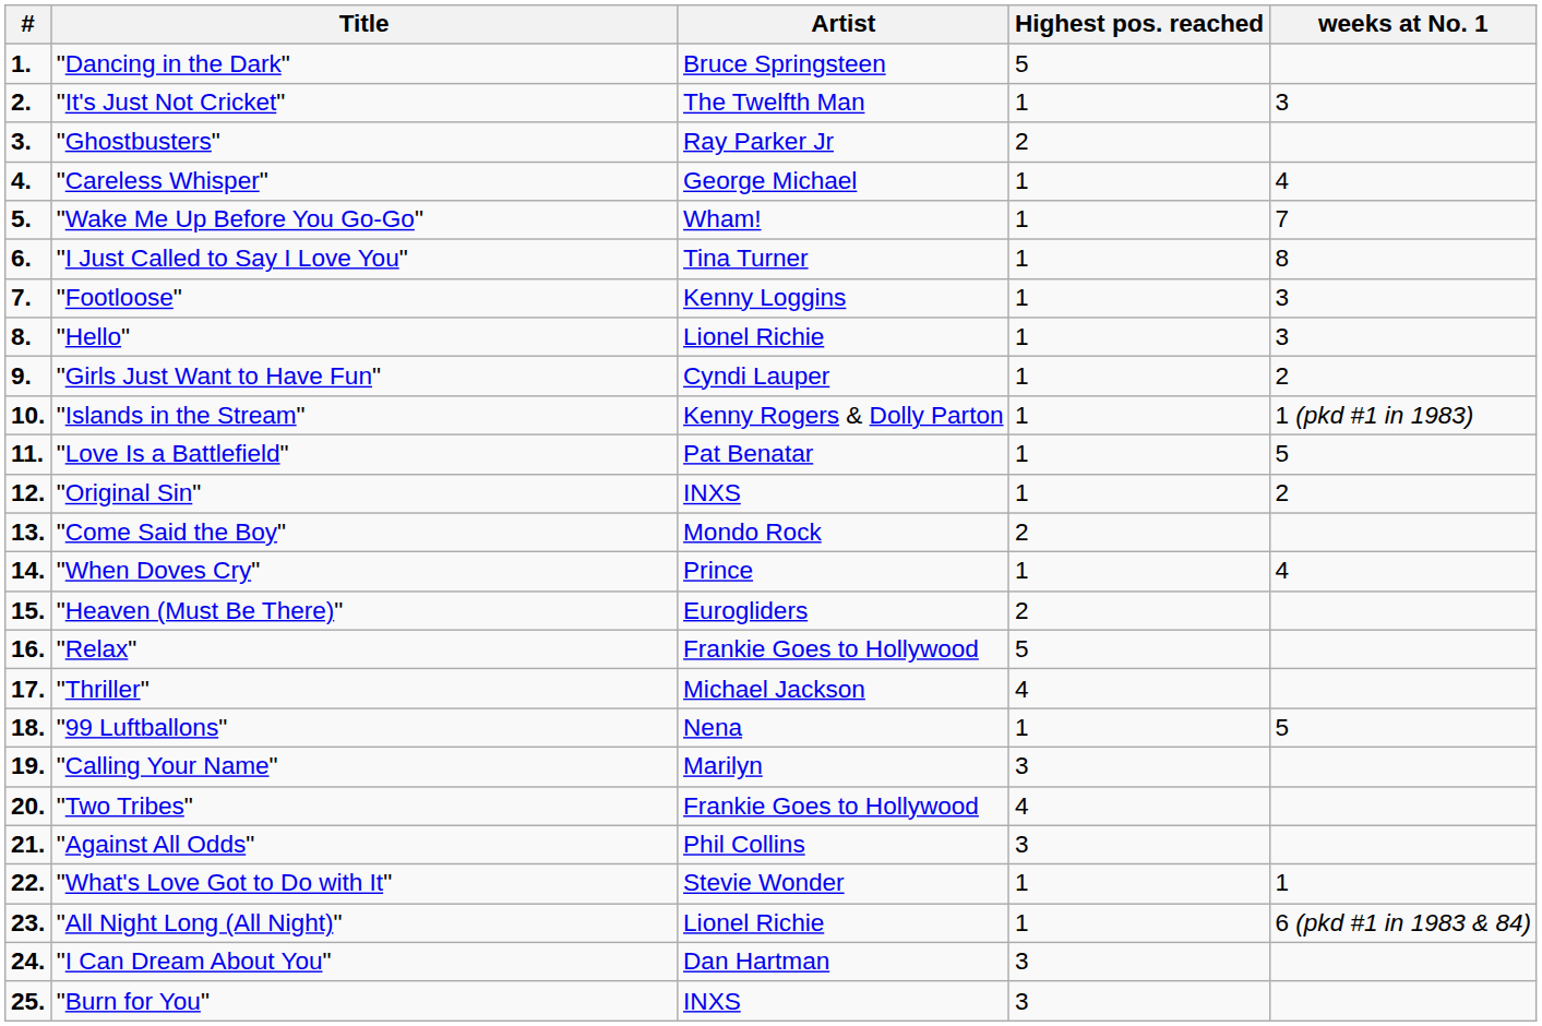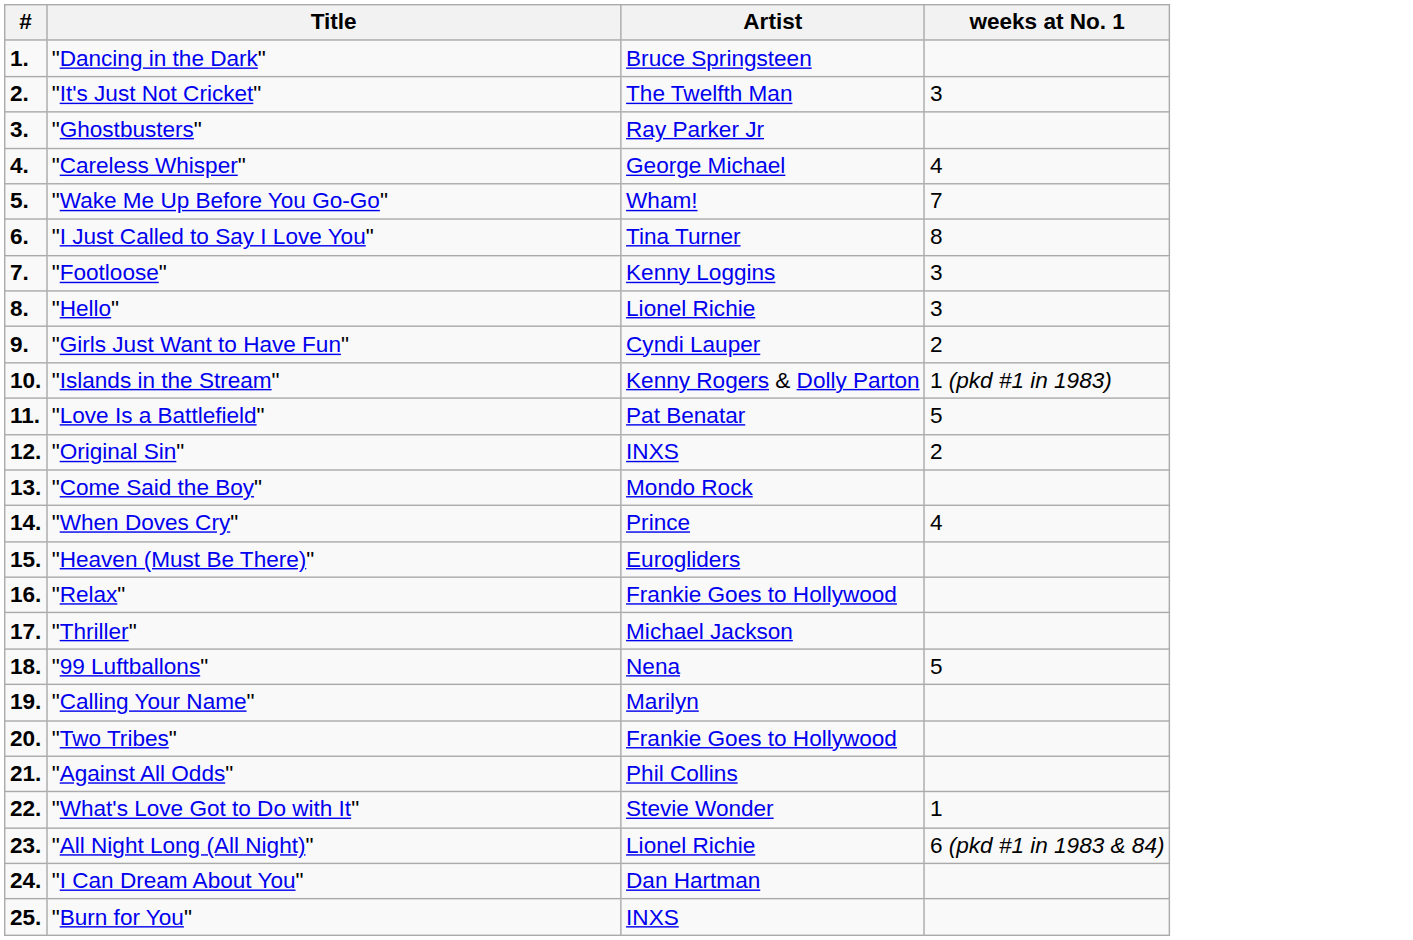 <table class="wikitable sortable">
 <tr>
 <th>#</th>
 <th width="400">Title</th>
 <th>Artist</th>
-<th>Highest pos. reached</th>
 <th>weeks at No. 1</th>
 </tr>
 <tr>
 <td><strong>1.</strong></td>
 <td>"<a href='#'>Dancing in the Dark</a>"</td>
 <td><a href='#'>Bruce Springsteen</a></td>
-<td>5</td>
 <td></td>
 </tr>
 <tr>
 <td><strong>2.</strong></td>
 <td>"<a href='#'>It's Just Not Cricket</a>"</td>
 <td><a href='#'>The Twelfth Man</a></td>
-<td>1</td>
 <td>3</td>
 </tr>
 <tr>
 <td><strong>3.</strong></td>
 <td>"<a href='#'>Ghostbusters</a>"</td>
 <td><a href='#'>Ray Parker Jr</a></td>
-<td>2</td>
 <td></td>
 </tr>
 <tr>
 <td><strong>4.</strong></td>
 <td>"<a href='#'>Careless Whisper</a>"</td>
 <td><a href='#'>George Michael</a></td>
-<td>1</td>
 <td>4</td>
 </tr>
 <tr>
 <td><strong>5.</strong></td>
 <td>"<a href='#'>Wake Me Up Before You Go-Go</a>"</td>
 <td><a href='#'>Wham!</a></td>
-<td>1</td>
 <td>7</td>
 </tr>
 <tr>
 <td><strong>6.</strong></td>
 <td>"<a href='#'>I Just Called to Say I Love You</a>"</td>
 <td><a href='#'>Tina Turner</a></td>
-<td>1</td>
 <td>8</td>
 </tr>
 <tr>
 <td><strong>7.</strong></td>
 <td>"<a href='#'>Footloose</a>"</td>
 <td><a href='#'>Kenny Loggins</a></td>
-<td>1</td>
 <td>3</td>
 </tr>
 <tr>
 <td><strong>8.</strong></td>
 <td>"<a href='#'>Hello</a>"</td>
 <td><a href='#'>Lionel Richie</a></td>
-<td>1</td>
 <td>3</td>
 </tr>
 <tr>
 <td><strong>9.</strong></td>
 <td>"<a href='#'>Girls Just Want to Have Fun</a>"</td>
 <td><a href='#'>Cyndi Lauper</a></td>
-<td>1</td>
 <td>2</td>
 </tr>
 <tr>
 <td><strong>10.</strong></td>
 <td>"<a href='#'>Islands in the Stream</a>"</td>
 <td><a href='#'>Kenny Rogers</a> & <a href='#'>Dolly Parton</a></td>
-<td>1</td>
 <td>1 <em>(pkd #1 in 1983)</em></td>
 </tr>
 <tr>
 <td><strong>11.</strong></td>
 <td>"<a href='#'>Love Is a Battlefield</a>"</td>
 <td><a href='#'>Pat Benatar</a></td>
-<td>1</td>
 <td>5</td>
 </tr>
 <tr>
 <td><strong>12.</strong></td>
 <td>"<a href='#'>Original Sin</a>"</td>
 <td><a href='#'>INXS</a></td>
-<td>1</td>
 <td>2</td>
 </tr>
 <tr>
 <td><strong>13.</strong></td>
 <td>"<a href='#'>Come Said the Boy</a>"</td>
 <td><a href='#'>Mondo Rock</a></td>
-<td>2</td>
 <td></td>
 </tr>
 <tr>
 <td><strong>14.</strong></td>
 <td>"<a href='#'>When Doves Cry</a>"</td>
 <td><a href='#'>Prince</a></td>
-<td>1</td>
 <td>4</td>
 </tr>
 <tr>
 <td><strong>15.</strong></td>
 <td>"<a href='#'>Heaven (Must Be There)</a>"</td>
 <td><a href='#'>Eurogliders</a></td>
-<td>2</td>
 <td></td>
 </tr>
 <tr>
 <td><strong>16.</strong></td>
 <td>"<a href='#'>Relax</a>"</td>
 <td><a href='#'>Frankie Goes to Hollywood</a></td>
-<td>5</td>
 <td></td>
 </tr>
 <tr>
 <td><strong>17.</strong></td>
 <td>"<a href='#'>Thriller</a>"</td>
 <td><a href='#'>Michael Jackson</a></td>
-<td>4</td>
 <td></td>
 </tr>
 <tr>
 <td><strong>18.</strong></td>
 <td>"<a href='#'>99 Luftballons</a>"</td>
 <td><a href='#'>Nena</a></td>
-<td>1</td>
 <td>5</td>
 </tr>
 <tr>
 <td><strong>19.</strong></td>
 <td>"<a href='#'>Calling Your Name</a>"</td>
 <td><a href='#'>Marilyn</a></td>
-<td>3</td>
 <td></td>
 </tr>
 <tr>
 <td><strong>20.</strong></td>
 <td>"<a href='#'>Two Tribes</a>"</td>
 <td><a href='#'>Frankie Goes to Hollywood</a></td>
-<td>4</td>
 <td></td>
 </tr>
 <tr>
 <td><strong>21.</strong></td>
 <td>"<a href='#'>Against All Odds</a>"</td>
 <td><a href='#'>Phil Collins</a></td>
-<td>3</td>
 <td></td>
 </tr>
 <tr>
 <td><strong>22.</strong></td>
 <td>"<a href='#'>What's Love Got to Do with It</a>"</td>
 <td><a href='#'>Stevie Wonder</a></td>
 <td>1</td>
-<td>1</td>
 </tr>
 <tr>
 <td><strong>23.</strong></td>
 <td>"<a href='#'>All Night Long (All Night)</a>"</td>
 <td><a href='#'>Lionel Richie</a></td>
-<td>1</td>
 <td>6 <em>(pkd #1 in 1983 & 84)</em></td>
 </tr>
 <tr>
 <td><strong>24.</strong></td>
 <td>"<a href='#'>I Can Dream About You</a>"</td>
 <td><a href='#'>Dan Hartman</a></td>
-<td>3</td>
 <td></td>
 </tr>
 <tr>
 <td><strong>25.</strong></td>
 <td>"<a href='#'>Burn for You</a>"</td>
 <td><a href='#'>INXS</a></td>
-<td>3</td>
 <td></td>
 </tr>
 </table>
